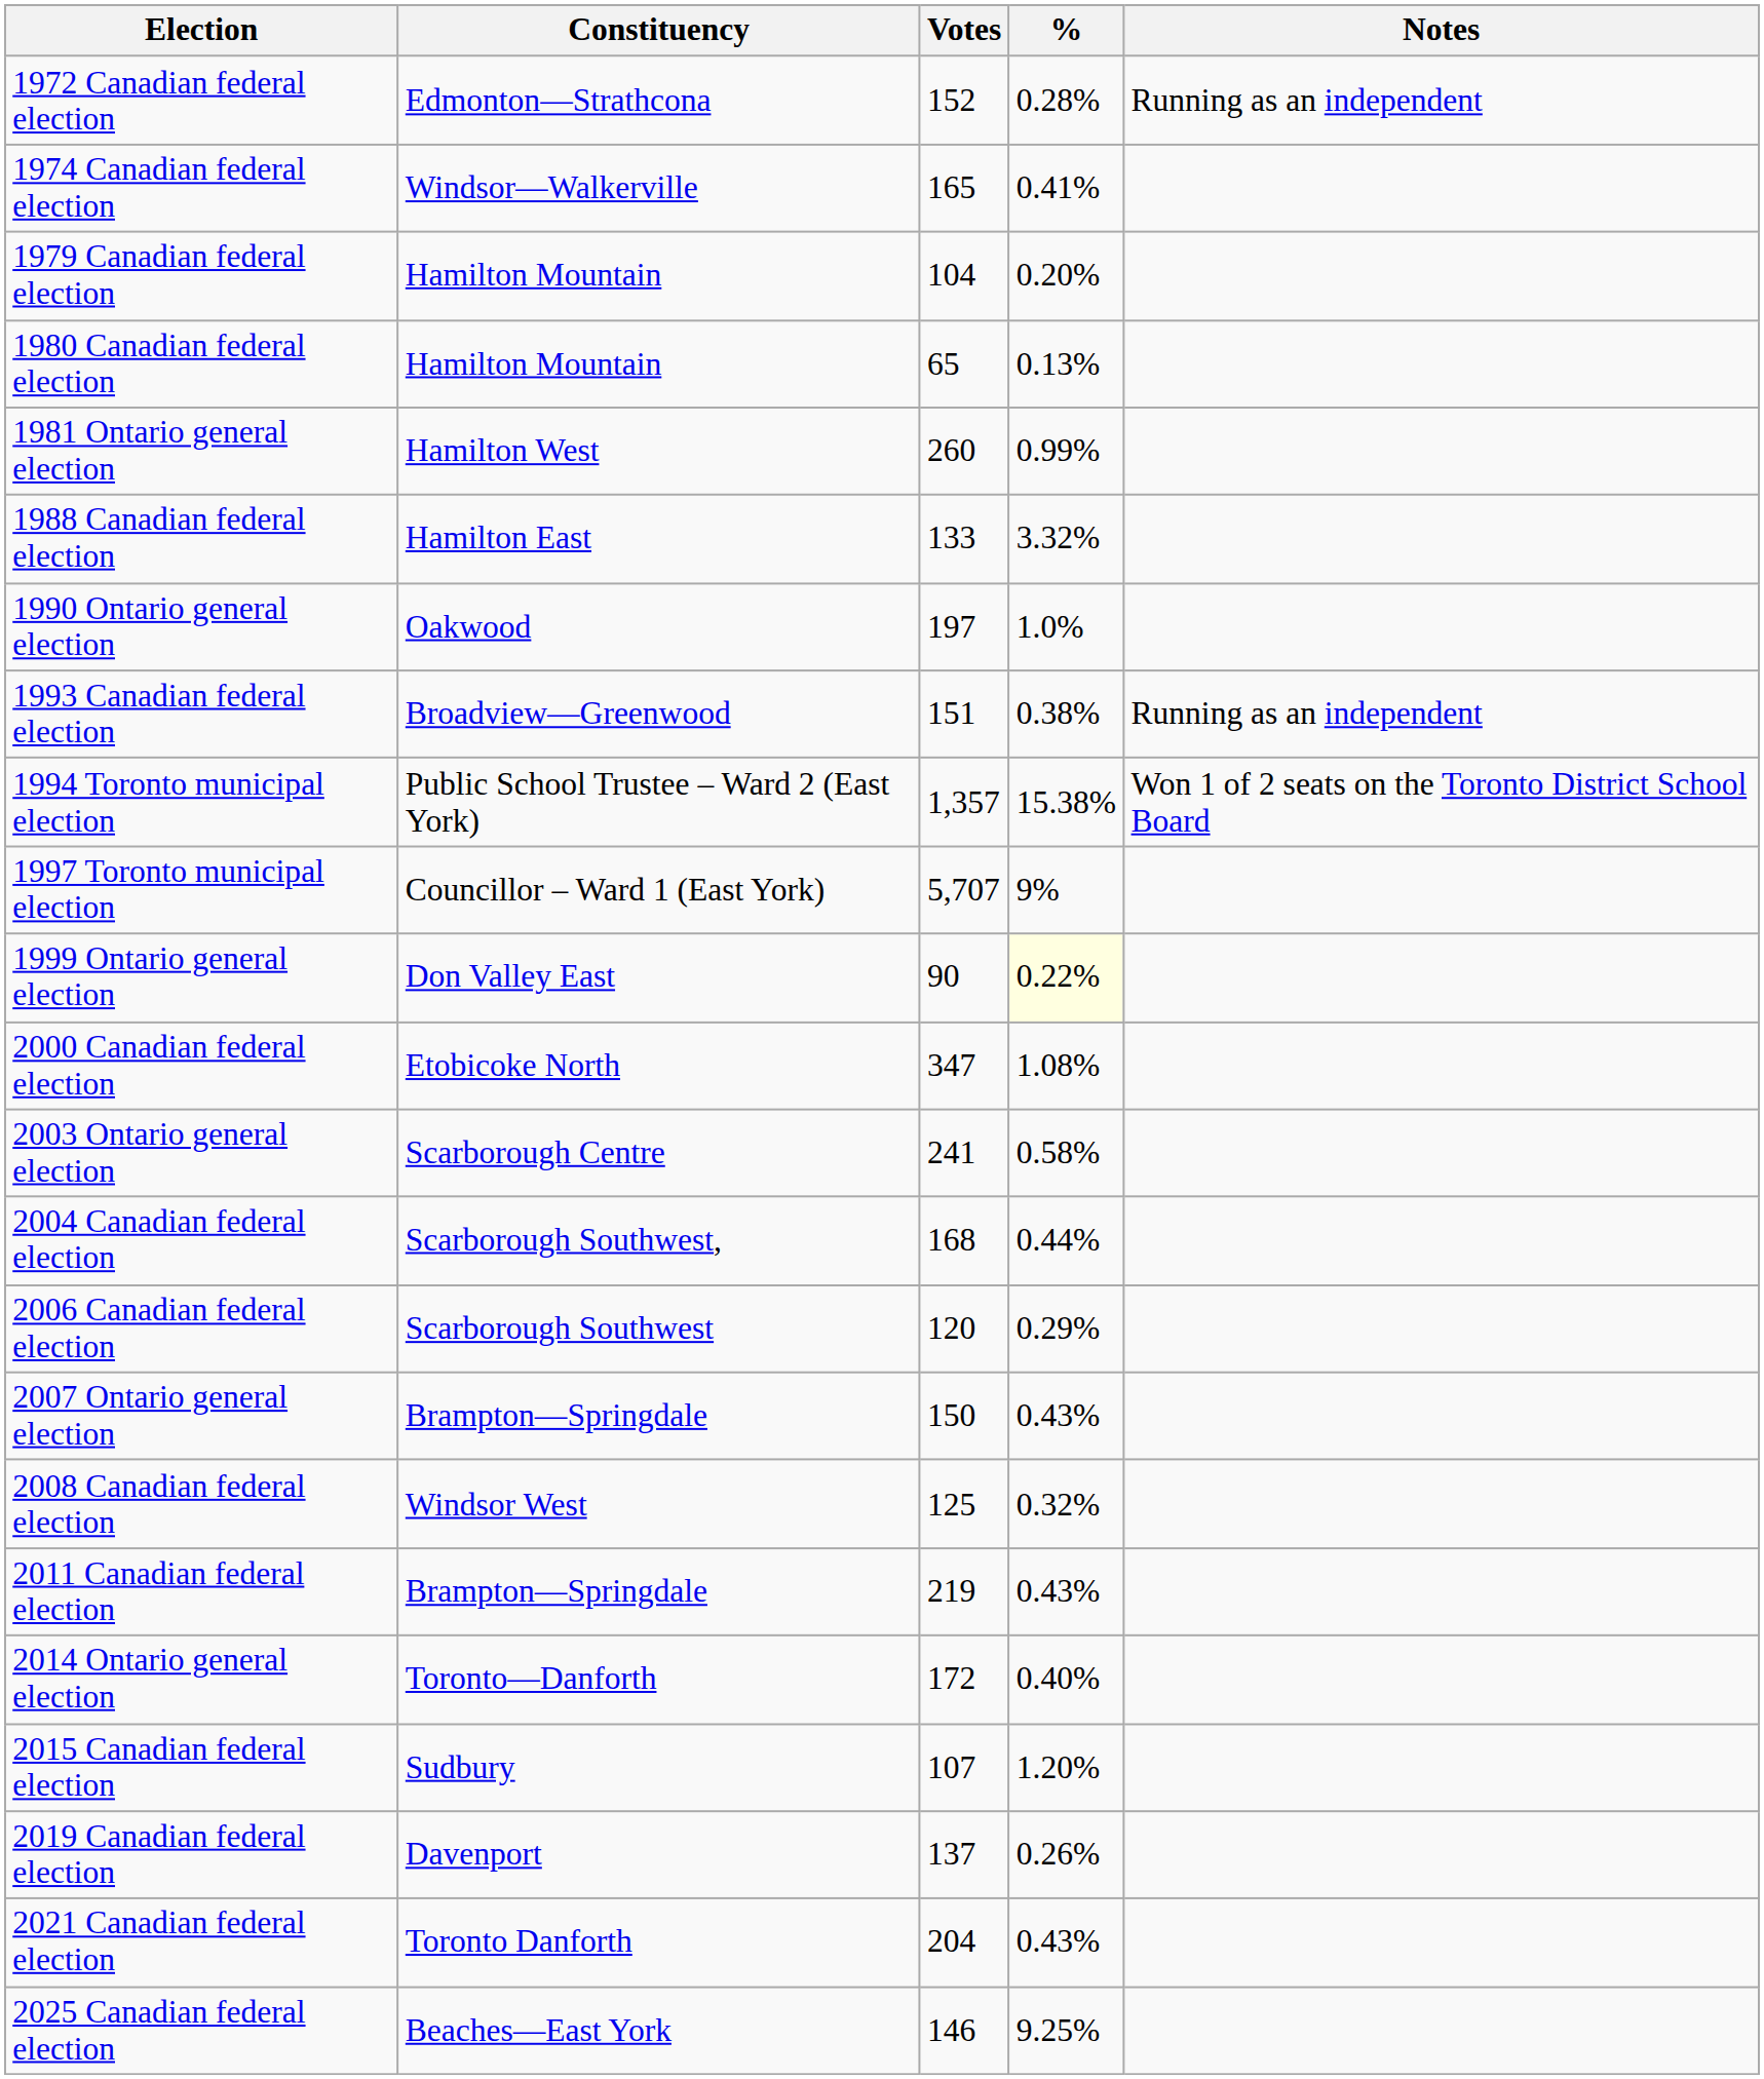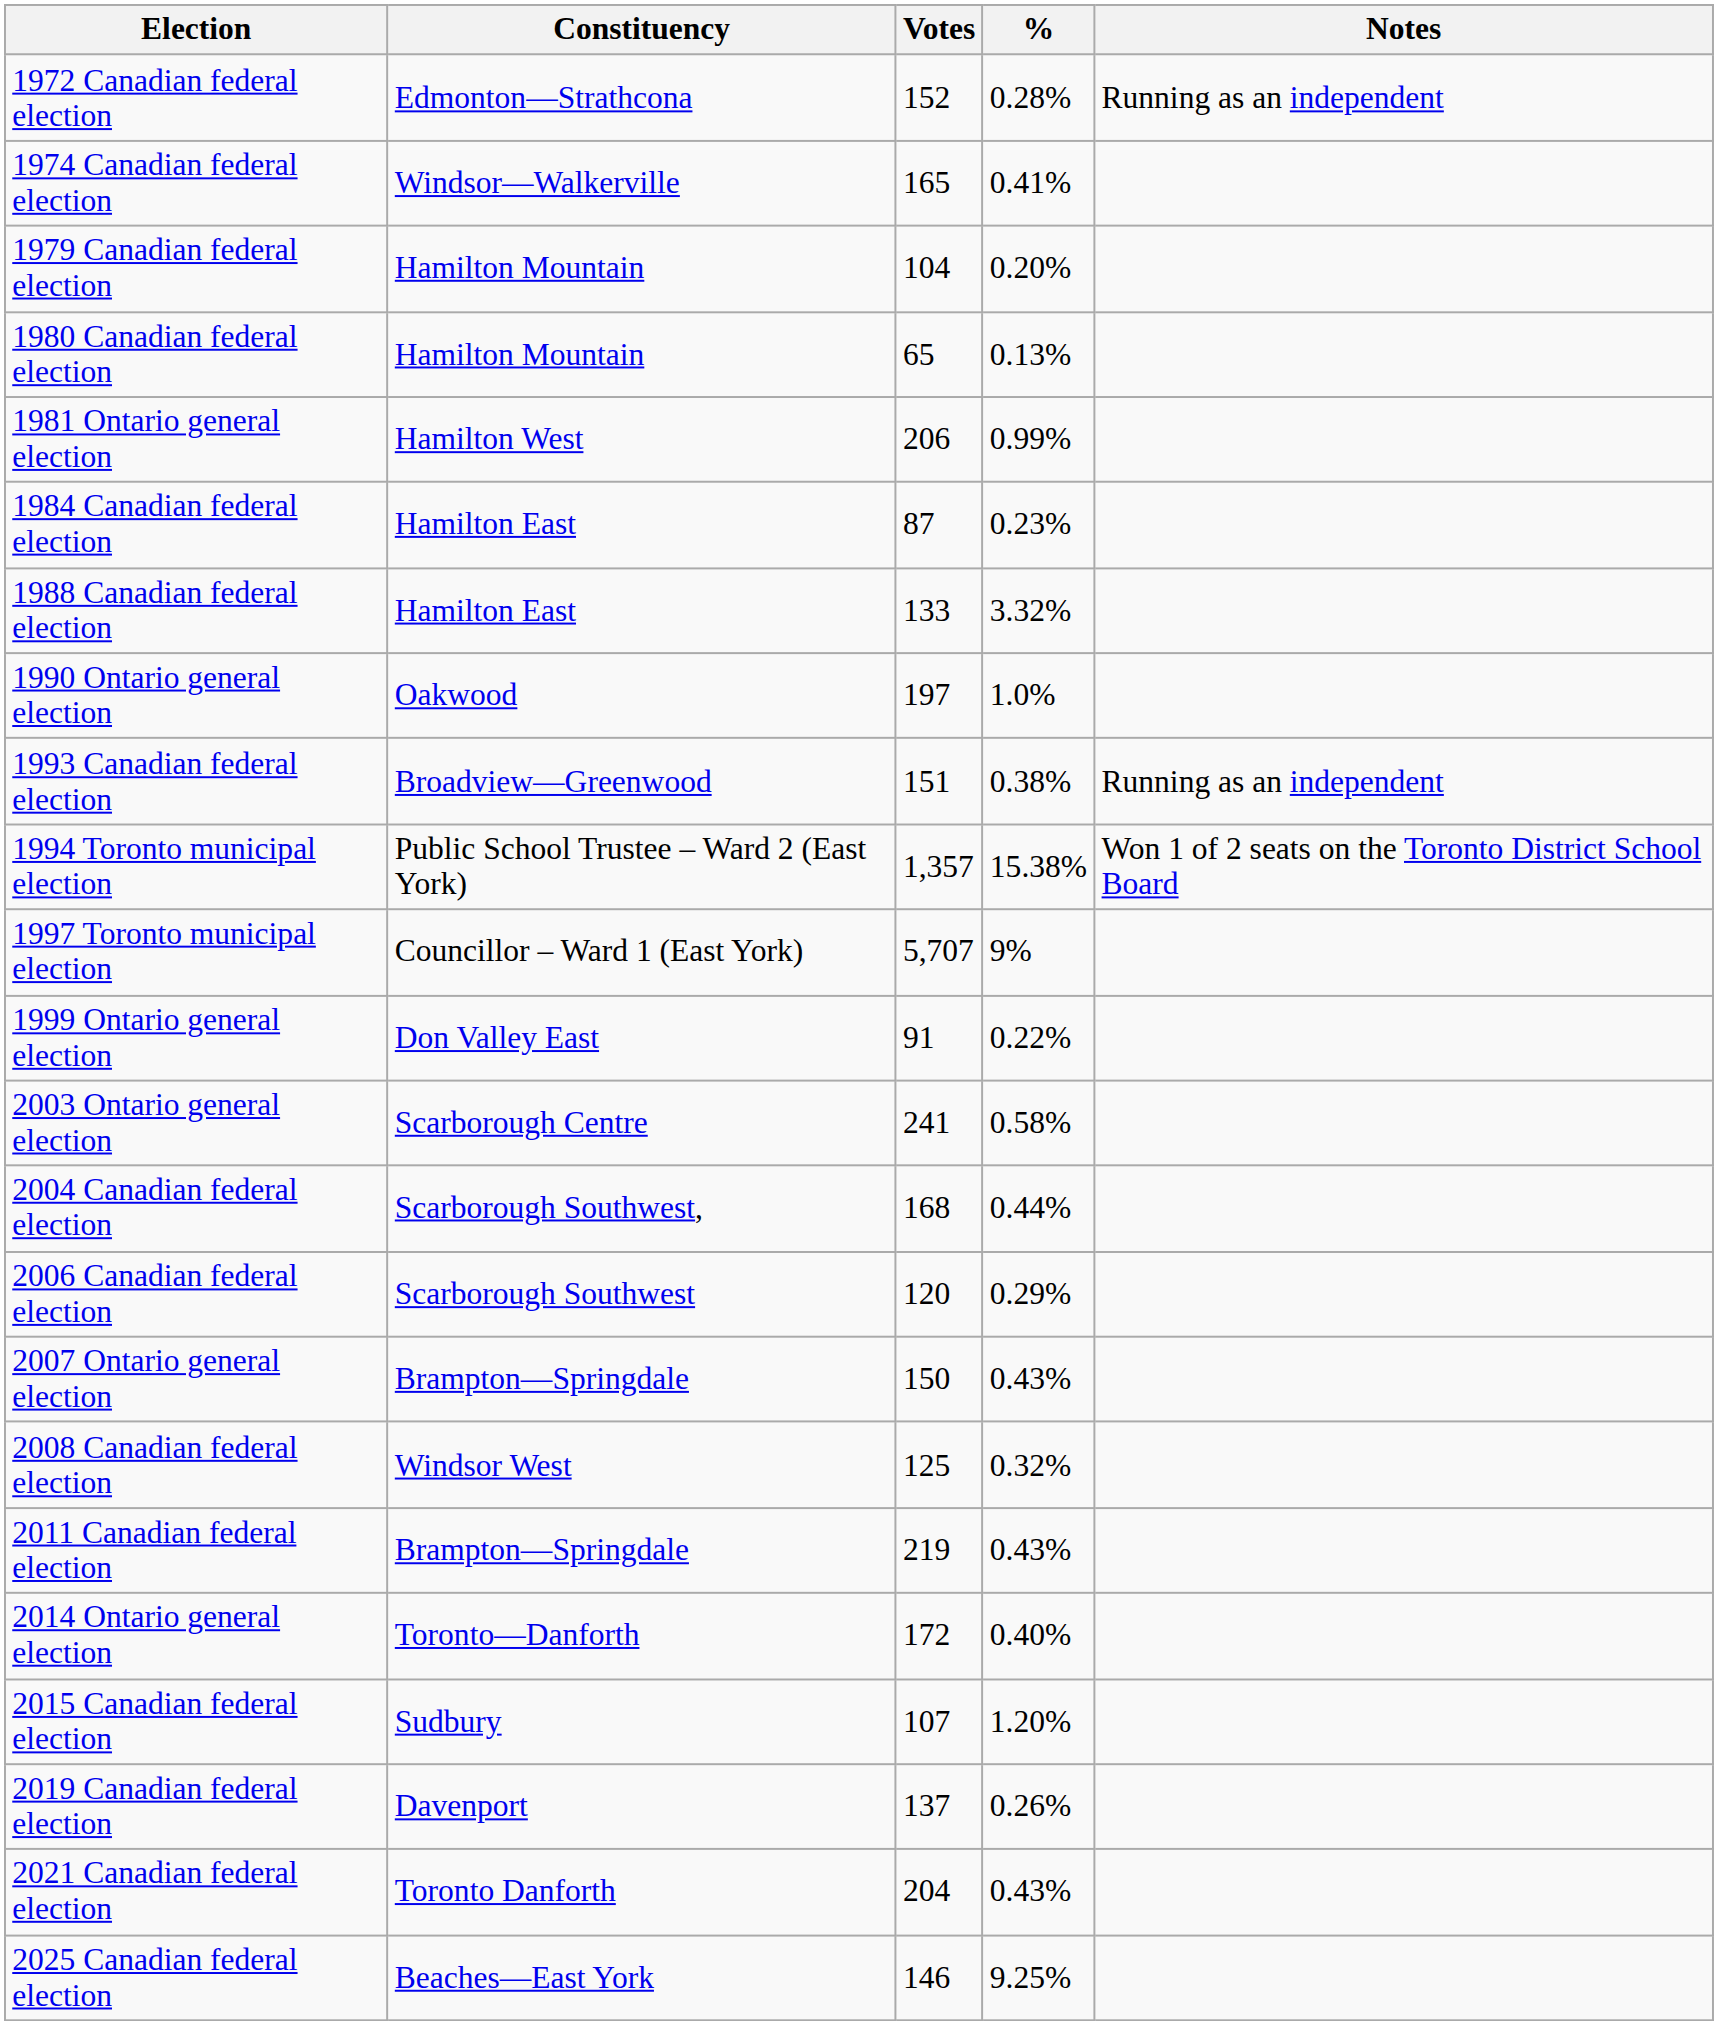 <table class="wikitable">
 <tr>
 <th>Election</th>
 <th>Constituency</th>
 <th>Votes</th>
 <th>%</th>
 <th>Notes</th>
 </tr>
 <tr>
 <td><a href='#'>1972 Canadian federal election</a></td>
 <td><a href='#'>Edmonton—Strathcona</a></td>
 <td>152</td>
 <td>0.28%</td>
 <td>Running as an <a href='#'>independent</a></td>
 </tr>
 <tr>
 <td><a href='#'>1974 Canadian federal election</a></td>
 <td><a href='#'>Windsor—Walkerville</a></td>
 <td>165</td>
 <td>0.41%</td>
 <td></td>
 </tr>
 <tr>
 <td><a href='#'>1979 Canadian federal election</a></td>
 <td><a href='#'>Hamilton Mountain</a></td>
 <td>104</td>
 <td>0.20%</td>
 <td></td>
 </tr>
 <tr>
 <td><a href='#'>1980 Canadian federal election</a></td>
 <td><a href='#'>Hamilton Mountain</a></td>
 <td>65</td>
 <td>0.13%</td>
 <td></td>
 </tr>
 <tr>
 <td><a href='#'>1981 Ontario general election</a></td>
 <td><a href='#'>Hamilton West</a></td>
-<td>260</td>
+<td>206</td>
 <td>0.99%</td>
+<td></td>
+</tr>
+<tr>
+<td><a href='#'>1984 Canadian federal election</a></td>
+<td><a href='#'>Hamilton East</a></td>
+<td>87</td>
+<td>0.23%</td>
 <td></td>
 </tr>
 <tr>
 <td><a href='#'>1988 Canadian federal election</a></td>
 <td><a href='#'>Hamilton East</a></td>
 <td>133</td>
 <td>3.32%</td>
 <td></td>
 </tr>
 <tr>
 <td><a href='#'>1990 Ontario general election</a></td>
 <td><a href='#'>Oakwood</a></td>
 <td>197</td>
 <td>1.0%</td>
 <td></td>
 </tr>
 <tr>
 <td><a href='#'>1993 Canadian federal election</a></td>
 <td><a href='#'>Broadview—Greenwood</a></td>
 <td>151</td>
 <td>0.38%</td>
 <td>Running as an <a href='#'>independent</a></td>
 </tr>
 <tr>
 <td><a href='#'>1994 Toronto municipal election</a></td>
 <td>Public School Trustee – Ward 2 (East York)</td>
 <td>1,357</td>
 <td>15.38%</td>
 <td>Won 1 of 2 seats on the <a href='#'>Toronto District School Board</a></td>
 </tr>
 <tr>
 <td><a href='#'>1997 Toronto municipal election</a></td>
 <td>Councillor – Ward 1 (East York)</td>
 <td>5,707</td>
 <td>9%</td>
 <td></td>
 </tr>
 <tr>
 <td><a href='#'>1999 Ontario general election</a></td>
 <td><a href='#'>Don Valley East</a></td>
-<td>90</td>
-<td style="background: lightyellow;">0.22%</td>
-<td></td>
-</tr>
-<tr>
-<td><a href='#'>2000 Canadian federal election</a></td>
-<td><a href='#'>Etobicoke North</a></td>
-<td>347</td>
-<td>1.08%</td>
+<td>91</td>
+<td>0.22%</td>
 <td></td>
 </tr>
 <tr>
 <td><a href='#'>2003 Ontario general election</a></td>
 <td><a href='#'>Scarborough Centre</a></td>
 <td>241</td>
 <td>0.58%</td>
 <td></td>
 </tr>
 <tr>
 <td><a href='#'>2004 Canadian federal election</a></td>
 <td><a href='#'>Scarborough Southwest</a>,</td>
 <td>168</td>
 <td>0.44%</td>
 <td></td>
 </tr>
 <tr>
 <td><a href='#'>2006 Canadian federal election</a></td>
 <td><a href='#'>Scarborough Southwest</a></td>
 <td>120</td>
 <td>0.29%</td>
 <td></td>
 </tr>
 <tr>
 <td><a href='#'>2007 Ontario general election</a></td>
 <td><a href='#'>Brampton—Springdale</a></td>
 <td>150</td>
 <td>0.43%</td>
 <td></td>
 </tr>
 <tr>
 <td><a href='#'>2008 Canadian federal election</a></td>
 <td><a href='#'>Windsor West</a></td>
 <td>125</td>
 <td>0.32%</td>
 <td></td>
 </tr>
 <tr>
 <td><a href='#'>2011 Canadian federal election</a></td>
 <td><a href='#'>Brampton—Springdale</a></td>
 <td>219</td>
 <td>0.43%</td>
 <td></td>
 </tr>
 <tr>
 <td><a href='#'>2014 Ontario general election</a></td>
 <td><a href='#'>Toronto—Danforth</a></td>
 <td>172</td>
 <td>0.40%</td>
 <td></td>
 </tr>
 <tr>
 <td><a href='#'>2015 Canadian federal election</a></td>
 <td><a href='#'>Sudbury</a></td>
 <td>107</td>
 <td>1.20%</td>
 <td></td>
 </tr>
 <tr>
 <td><a href='#'>2019 Canadian federal election</a></td>
 <td><a href='#'>Davenport</a></td>
 <td>137</td>
 <td>0.26%</td>
 <td></td>
 </tr>
 <tr>
 <td><a href='#'>2021 Canadian federal election</a></td>
 <td><a href='#'>Toronto Danforth</a></td>
 <td>204</td>
 <td>0.43%</td>
 <td></td>
 </tr>
 <tr>
 <td><a href='#'>2025 Canadian federal election</a></td>
 <td><a href='#'>Beaches—East York</a></td>
 <td>146</td>
 <td>9.25%</td>
 <td></td>
 </tr>
 </table>
